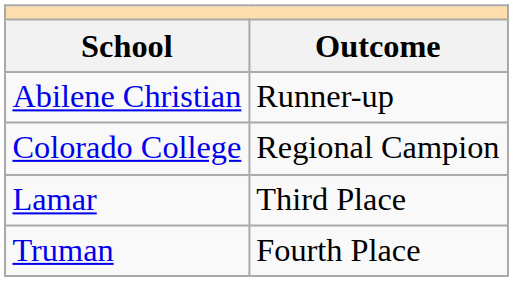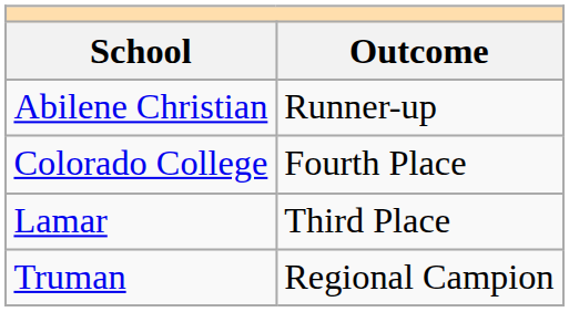 <table class="wikitable" style="float:left; margin-right:1em;">
 <tr>
 <th colspan="3" style="background:#ffdead;"></th>
 </tr>
 <tr>
 <th>School</th>
 <th>Outcome</th>
 </tr>
 <tr>
 <td><a href='#'>Abilene Christian</a></td>
 <td>Runner-up</td>
 </tr>
 <tr>
 <td><a href='#'>Colorado College</a></td>
-<td>Regional Campion</td>
+<td>Fourth Place</td>
 </tr>
 <tr>
 <td><a href='#'>Lamar</a></td>
 <td>Third Place</td>
 </tr>
 <tr>
 <td><a href='#'>Truman</a></td>
-<td>Fourth Place</td>
+<td>Regional Campion</td>
 </tr>
 </table>
